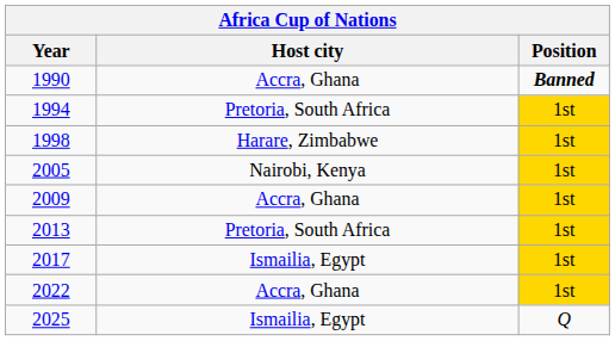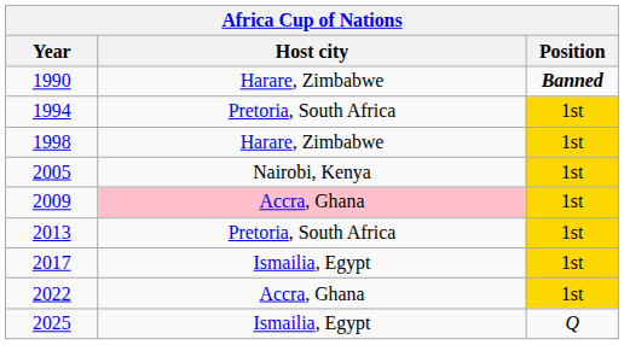 <table class="wikitable" style="text-align: center;">
 <tr>
 <th colspan=3 style="background-color: ;"><a href='#'>Africa Cup of Nations</a></th>
 </tr>
 <tr>
 <th style="width: 70px;">Year</th>
 <th style="width: 350px;">Host city</th>
 <th style="width: 70px;">Position</th>
 </tr>
 <tr>
 <td><a href='#'>1990</a></td>
-<td> <a href='#'>Accra</a>, Ghana</td>
+<td> <a href='#'>Harare</a>, Zimbabwe</td>
 <td><strong><em>Banned</em></strong></td>
 </tr>
 <tr>
 <td><a href='#'>1994</a></td>
 <td> <a href='#'>Pretoria</a>, South Africa</td>
 <td style="background-color: gold">1st</td>
 </tr>
 <tr>
 <td><a href='#'>1998</a></td>
 <td> <a href='#'>Harare</a>, Zimbabwe</td>
 <td style="background-color: gold">1st</td>
 </tr>
 <tr>
 <td><a href='#'>2005</a></td>
 <td> Nairobi, Kenya</td>
 <td style="background-color: gold">1st</td>
 </tr>
 <tr>
 <td><a href='#'>2009</a></td>
-<td> <a href='#'>Accra</a>, Ghana</td>
+<td style="background: pink;"> <a href='#'>Accra</a>, Ghana</td>
 <td style="background-color: gold">1st</td>
 </tr>
 <tr>
 <td><a href='#'>2013</a></td>
 <td> <a href='#'>Pretoria</a>, South Africa</td>
 <td style="background-color: gold">1st</td>
 </tr>
 <tr>
 <td><a href='#'>2017</a></td>
 <td> <a href='#'>Ismailia</a>, Egypt</td>
 <td style="background-color: gold">1st</td>
 </tr>
 <tr>
 <td><a href='#'>2022</a></td>
 <td> <a href='#'>Accra</a>, Ghana</td>
 <td style="background-color: gold">1st</td>
 </tr>
 <tr>
 <td><a href='#'>2025</a></td>
 <td> <a href='#'>Ismailia</a>, Egypt</td>
 <td><em>Q</em></td>
 </tr>
 </table>
